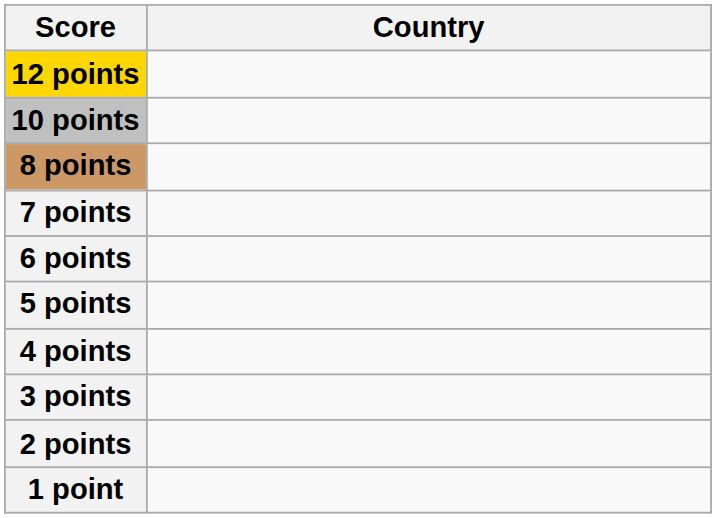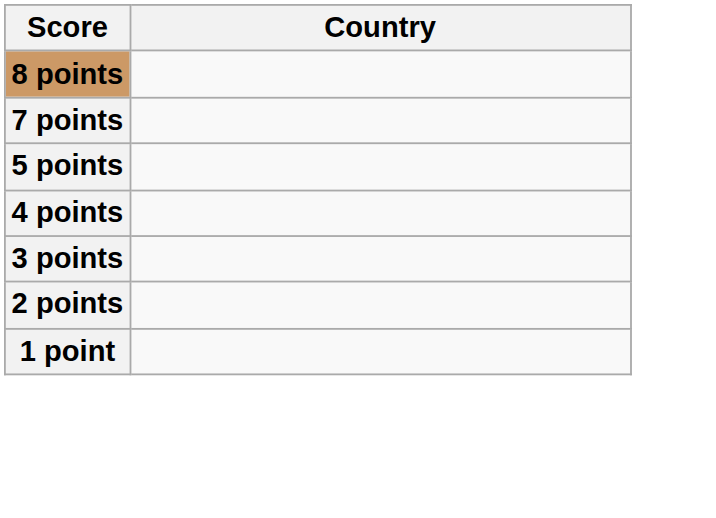 <table class="wikitable">
 <tr>
 <th scope="col" width="20%">Score</th>
 <th scope="col">Country</th>
-</tr>
-<tr>
-<th scope="row" style="background:gold">12 points</th>
-<td></td>
-</tr>
-<tr>
-<th scope="row" style="background:silver">10 points</th>
-<td></td>
 </tr>
 <tr>
 <th scope="row" style="background:#CC9966">8 points</th>
 <td></td>
 </tr>
 <tr>
 <th scope="row">7 points</th>
-<td></td>
-</tr>
-<tr>
-<th scope="row">6 points</th>
 <td></td>
 </tr>
 <tr>
 <th scope="row">5 points</th>
 <td></td>
 </tr>
 <tr>
 <th scope="row">4 points</th>
 <td></td>
 </tr>
 <tr>
 <th scope="row">3 points</th>
 <td></td>
 </tr>
 <tr>
 <th scope="row">2 points</th>
 <td></td>
 </tr>
 <tr>
 <th scope="row">1 point</th>
 <td></td>
 </tr>
 </table>
